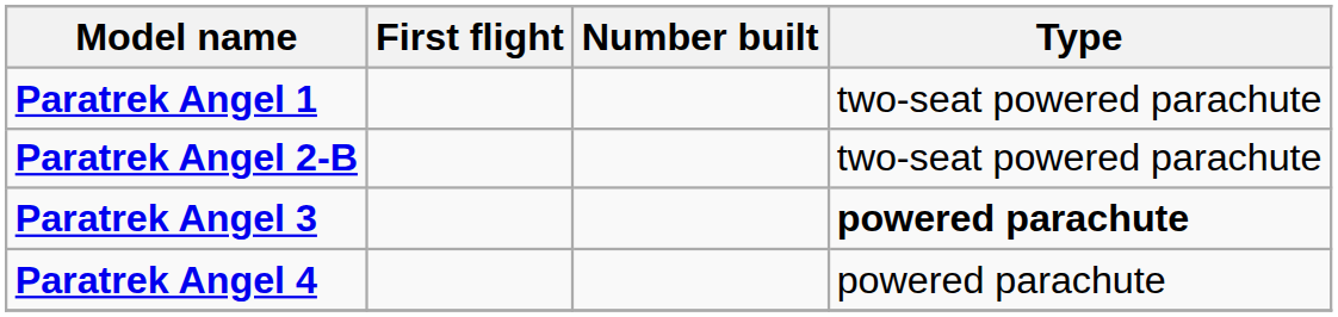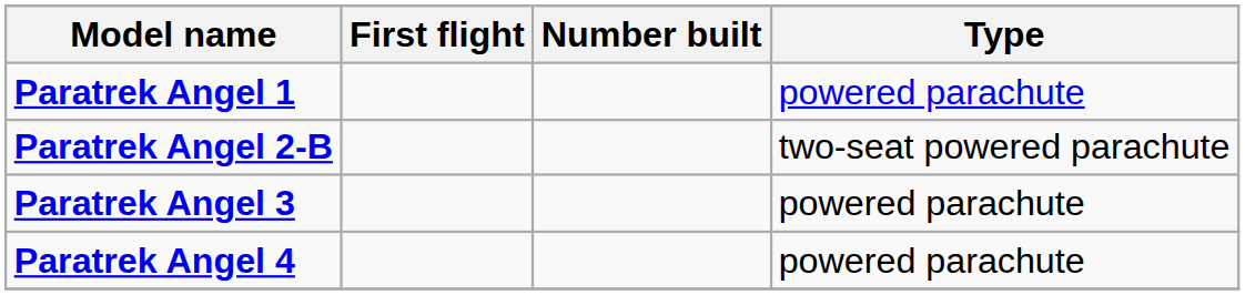 <table class="wikitable" align=center style="font-size:90%;">
 <tr>
 </tr>
 <tr style="background:#efefef;">
 <th>Model name</th>
 <th>First flight</th>
 <th>Number built</th>
 <th>Type</th>
 </tr>
 <tr>
 <td align=left><strong><a href='#'>Paratrek Angel 1</a></strong></td>
 <td align=center></td>
 <td align=center></td>
-<td align=left>two-seat powered parachute</td>
+<td align=left><a href='#'>powered parachute</a></td>
 </tr>
 <tr>
 <td align=left><strong><a href='#'>Paratrek Angel 2-B</a></strong></td>
 <td align=center></td>
 <td align=center></td>
 <td align=left>two-seat powered parachute</td>
 </tr>
 <tr>
 <td align=left><strong><a href='#'>Paratrek Angel 3</a></strong></td>
 <td align=center></td>
 <td align=center></td>
-<td align=left><strong>powered parachute</strong></td>
+<td align=left>powered parachute</td>
 </tr>
 <tr>
 <td align=left><strong><a href='#'>Paratrek Angel 4</a></strong></td>
 <td align=center></td>
 <td align=center></td>
 <td align=left>powered parachute</td>
 </tr>
 <tr>
 </tr>
 </table>
